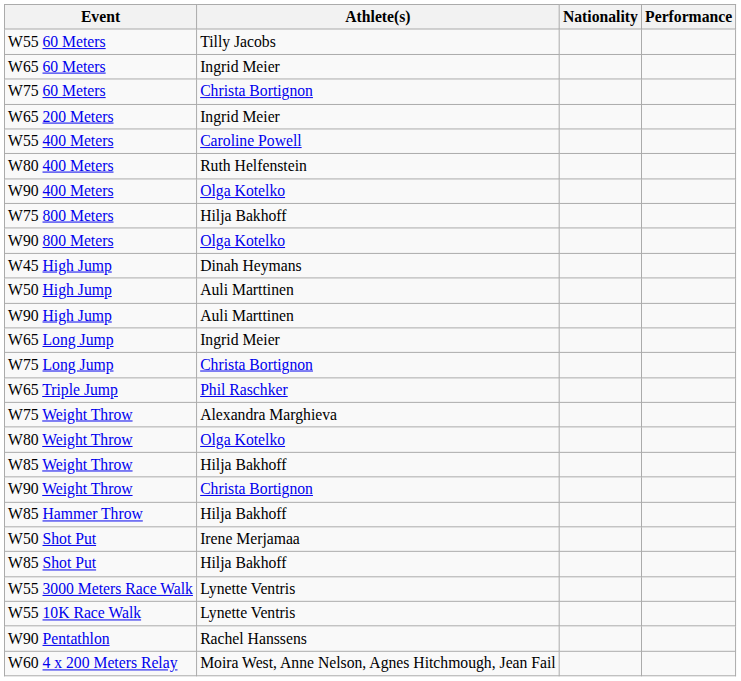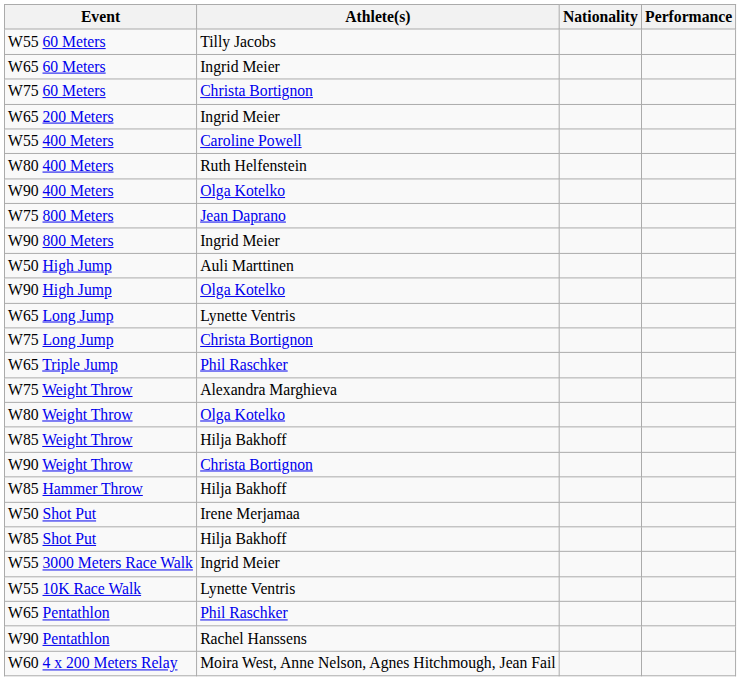 <table class="wikitable">
 <tr>
 <th>Event</th>
 <th>Athlete(s)</th>
 <th>Nationality</th>
 <th>Performance</th>
 </tr>
 <tr>
 <td>W55 <a href='#'>60 Meters</a></td>
 <td>Tilly Jacobs</td>
 <td></td>
 <td></td>
 </tr>
 <tr>
 <td>W65 <a href='#'>60 Meters</a></td>
 <td>Ingrid Meier</td>
 <td></td>
 <td></td>
 </tr>
 <tr>
 <td>W75 <a href='#'>60 Meters</a></td>
 <td><a href='#'>Christa Bortignon</a></td>
 <td></td>
 <td></td>
 </tr>
 <tr>
 <td>W65 <a href='#'>200 Meters</a></td>
 <td>Ingrid Meier</td>
 <td></td>
 <td></td>
 </tr>
 <tr>
 <td>W55 <a href='#'>400 Meters</a></td>
 <td><a href='#'>Caroline Powell</a></td>
 <td></td>
 <td></td>
 </tr>
 <tr>
 <td>W80 <a href='#'>400 Meters</a></td>
 <td>Ruth Helfenstein</td>
 <td></td>
 <td></td>
 </tr>
 <tr>
 <td>W90 <a href='#'>400 Meters</a></td>
 <td><a href='#'>Olga Kotelko</a></td>
 <td></td>
 <td></td>
 </tr>
 <tr>
 <td>W75 <a href='#'>800 Meters</a></td>
-<td>Hilja Bakhoff</td>
+<td><a href='#'>Jean Daprano</a></td>
 <td></td>
 <td></td>
 </tr>
 <tr>
 <td>W90 <a href='#'>800 Meters</a></td>
-<td><a href='#'>Olga Kotelko</a></td>
-<td></td>
-<td></td>
-</tr>
-<tr>
-<td>W45 <a href='#'>High Jump</a></td>
-<td>Dinah Heymans</td>
+<td>Ingrid Meier</td>
 <td></td>
 <td></td>
 </tr>
 <tr>
 <td>W50 <a href='#'>High Jump</a></td>
 <td>Auli Marttinen</td>
 <td></td>
 <td></td>
 </tr>
 <tr>
 <td>W90 <a href='#'>High Jump</a></td>
-<td>Auli Marttinen</td>
+<td><a href='#'>Olga Kotelko</a></td>
 <td></td>
 <td></td>
 </tr>
 <tr>
 <td>W65 <a href='#'>Long Jump</a></td>
-<td>Ingrid Meier</td>
+<td>Lynette Ventris</td>
 <td></td>
 <td></td>
 </tr>
 <tr>
 <td>W75 <a href='#'>Long Jump</a></td>
 <td><a href='#'>Christa Bortignon</a></td>
 <td></td>
 <td></td>
 </tr>
 <tr>
 <td>W65 <a href='#'>Triple Jump</a></td>
 <td><a href='#'>Phil Raschker</a></td>
 <td></td>
 <td></td>
 </tr>
 <tr>
 <td>W75 <a href='#'>Weight Throw</a></td>
 <td>Alexandra Marghieva</td>
 <td></td>
 <td></td>
 </tr>
 <tr>
 <td>W80 <a href='#'>Weight Throw</a></td>
 <td><a href='#'>Olga Kotelko</a></td>
 <td></td>
 <td></td>
 </tr>
 <tr>
 <td>W85 <a href='#'>Weight Throw</a></td>
 <td>Hilja Bakhoff</td>
 <td></td>
 <td></td>
 </tr>
 <tr>
 <td>W90 <a href='#'>Weight Throw</a></td>
 <td><a href='#'>Christa Bortignon</a></td>
 <td></td>
 <td></td>
 </tr>
 <tr>
 <td>W85 <a href='#'>Hammer Throw</a></td>
 <td>Hilja Bakhoff</td>
 <td></td>
 <td></td>
 </tr>
 <tr>
 <td>W50 <a href='#'>Shot Put</a></td>
 <td>Irene Merjamaa</td>
 <td></td>
 <td></td>
 </tr>
 <tr>
 <td>W85 <a href='#'>Shot Put</a></td>
 <td>Hilja Bakhoff</td>
 <td></td>
 <td></td>
 </tr>
 <tr>
 <td>W55 <a href='#'>3000 Meters Race Walk</a></td>
-<td>Lynette Ventris</td>
+<td>Ingrid Meier</td>
 <td></td>
 <td></td>
 </tr>
 <tr>
 <td>W55 <a href='#'>10K Race Walk</a></td>
 <td>Lynette Ventris</td>
+<td></td>
+<td></td>
+</tr>
+<tr>
+<td>W65 <a href='#'>Pentathlon</a></td>
+<td><a href='#'>Phil Raschker</a></td>
 <td></td>
 <td></td>
 </tr>
 <tr>
 <td>W90 <a href='#'>Pentathlon</a></td>
 <td>Rachel Hanssens</td>
 <td></td>
 <td></td>
 </tr>
 <tr>
 <td>W60 <a href='#'>4 x 200 Meters Relay</a></td>
 <td>Moira West, Anne Nelson, Agnes Hitchmough, Jean Fail</td>
 <td></td>
 <td></td>
 </tr>
 </table>
